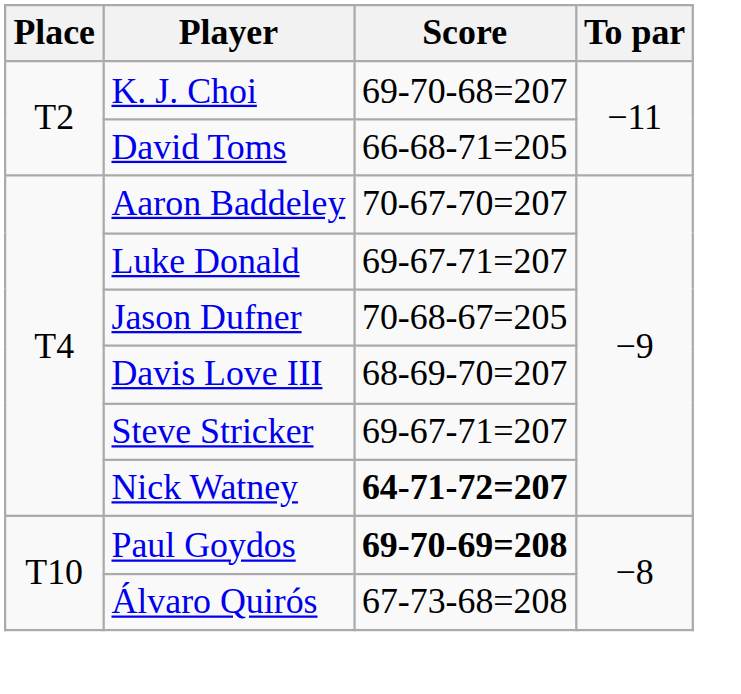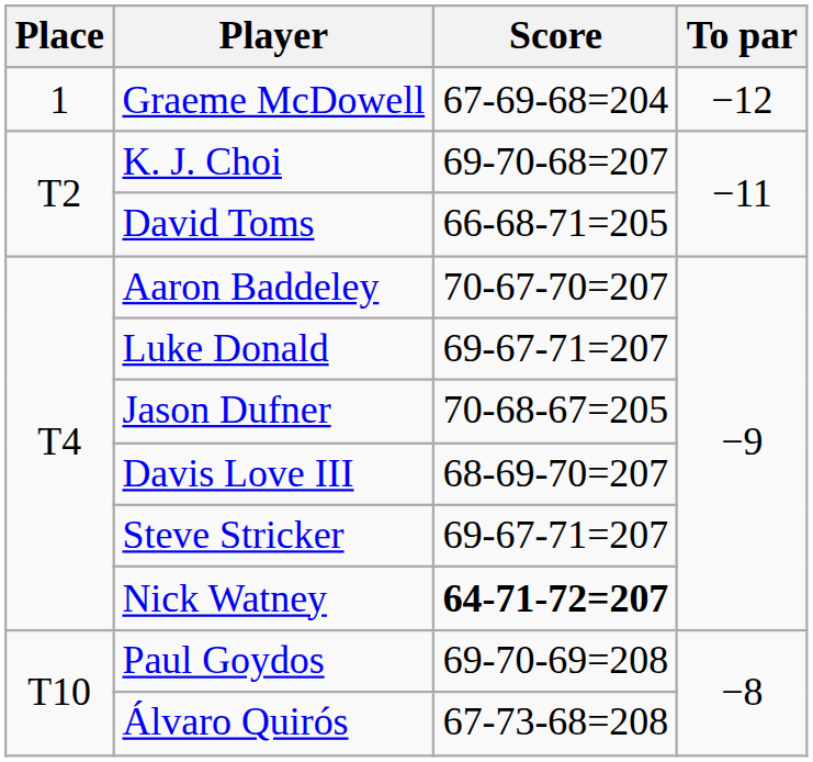 <table class="wikitable">
 <tr>
 <th>Place</th>
 <th>Player</th>
 <th>Score</th>
 <th>To par</th>
+</tr>
+<tr>
+<td align=center>1</td>
+<td> <a href='#'>Graeme McDowell</a></td>
+<td align=center>67-69-68=204</td>
+<td align=center>−12</td>
 </tr>
 <tr>
 <td align=center rowspan="2">T2</td>
 <td> <a href='#'>K. J. Choi</a></td>
 <td align=center>69-70-68=207</td>
 <td rowspan="2" align=center>−11</td>
 </tr>
 <tr>
 <td> <a href='#'>David Toms</a></td>
 <td align=center>66-68-71=205</td>
 </tr>
 <tr>
 <td align=center rowspan="6">T4</td>
 <td> <a href='#'>Aaron Baddeley</a></td>
 <td align=center>70-67-70=207</td>
 <td rowspan="6" align=center>−9</td>
 </tr>
 <tr>
 <td> <a href='#'>Luke Donald</a></td>
 <td align=center>69-67-71=207</td>
 </tr>
 <tr>
 <td> <a href='#'>Jason Dufner</a></td>
 <td align=center>70-68-67=205</td>
 </tr>
 <tr>
 <td> <a href='#'>Davis Love III</a></td>
 <td align=center>68-69-70=207</td>
 </tr>
 <tr>
 <td> <a href='#'>Steve Stricker</a></td>
 <td align=center>69-67-71=207</td>
 </tr>
 <tr>
 <td> <a href='#'>Nick Watney</a></td>
 <td align=center><strong>64-71-72=207</strong></td>
 </tr>
 <tr>
 <td align=center rowspan="2">T10</td>
 <td> <a href='#'>Paul Goydos</a></td>
-<td align=center><strong>69-70-69=208</strong></td>
+<td align=center>69-70-69=208</td>
 <td rowspan="2" align=center>−8</td>
 </tr>
 <tr>
 <td> <a href='#'>Álvaro Quirós</a></td>
 <td align=center>67-73-68=208</td>
 </tr>
 </table>
